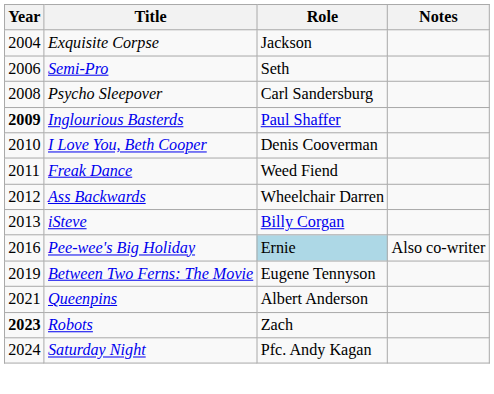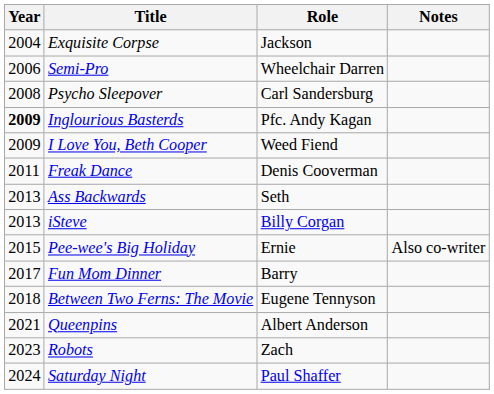 <table class="wikitable">
 <tr>
 <th>Year</th>
 <th>Title</th>
 <th>Role</th>
 <th>Notes</th>
 </tr>
 <tr>
 <td>2004</td>
 <td><em>Exquisite Corpse</em></td>
 <td>Jackson</td>
 <td></td>
 </tr>
 <tr>
 <td>2006</td>
 <td><em><a href='#'>Semi-Pro</a></em></td>
-<td>Seth</td>
+<td>Wheelchair Darren</td>
 <td></td>
 </tr>
 <tr>
 <td>2008</td>
 <td><em>Psycho Sleepover</em></td>
 <td>Carl Sandersburg</td>
 <td></td>
 </tr>
 <tr>
 <td><strong>2009</strong></td>
 <td><em><a href='#'>Inglourious Basterds</a></em></td>
-<td><a href='#'>Paul Shaffer</a></td>
+<td>Pfc. Andy Kagan</td>
 <td></td>
 </tr>
 <tr>
-<td>2010</td>
+<td>2009</td>
 <td><em><a href='#'>I Love You, Beth Cooper</a></em></td>
-<td>Denis Cooverman</td>
+<td>Weed Fiend</td>
 <td></td>
 </tr>
 <tr>
 <td>2011</td>
 <td><em><a href='#'>Freak Dance</a></em></td>
-<td>Weed Fiend</td>
+<td>Denis Cooverman</td>
 <td></td>
 </tr>
 <tr>
-<td>2012</td>
+<td>2013</td>
 <td><em><a href='#'>Ass Backwards</a></em></td>
-<td>Wheelchair Darren</td>
+<td>Seth</td>
 <td></td>
 </tr>
 <tr>
 <td>2013</td>
 <td><em><a href='#'>iSteve</a></em></td>
 <td><a href='#'>Billy Corgan</a></td>
 <td></td>
 </tr>
 <tr>
-<td>2016</td>
+<td>2015</td>
 <td><em><a href='#'>Pee-wee's Big Holiday</a></em></td>
-<td style="background: lightblue;">Ernie</td>
+<td>Ernie</td>
 <td>Also co-writer</td>
 </tr>
 <tr>
-<td>2019</td>
+<td>2017</td>
+<td><em><a href='#'>Fun Mom Dinner</a></em></td>
+<td>Barry</td>
+<td></td>
+</tr>
+<tr>
+<td>2018</td>
 <td><em><a href='#'>Between Two Ferns: The Movie</a></em></td>
 <td>Eugene Tennyson</td>
 <td></td>
 </tr>
 <tr>
 <td>2021</td>
 <td><em><a href='#'>Queenpins</a></em></td>
 <td>Albert Anderson</td>
 <td></td>
 </tr>
 <tr>
-<td><strong>2023</strong></td>
+<td>2023</td>
 <td><em><a href='#'>Robots</a></em></td>
 <td>Zach</td>
 <td></td>
 </tr>
 <tr>
 <td>2024</td>
 <td><em><a href='#'>Saturday Night</a></em></td>
-<td>Pfc. Andy Kagan</td>
+<td><a href='#'>Paul Shaffer</a></td>
 <td></td>
 </tr>
 </table>
